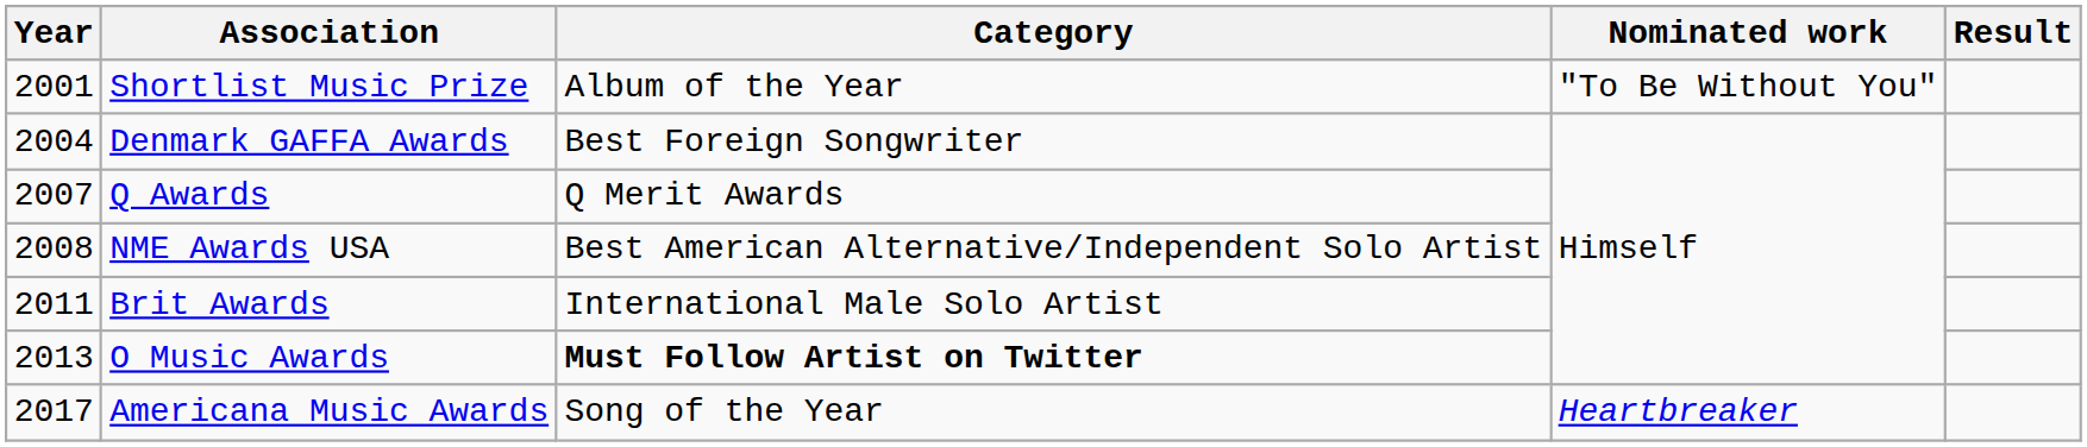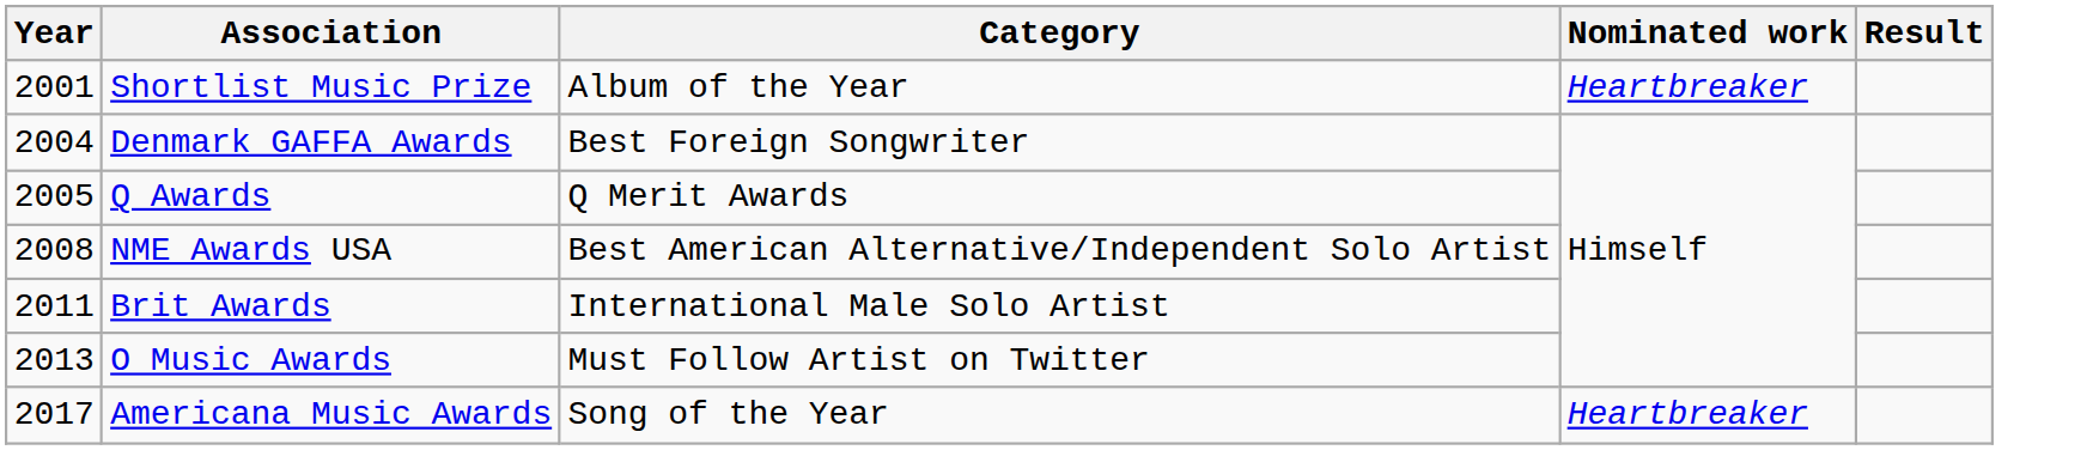 <table class="wikitable sortable">
 <tr>
 <th>Year</th>
 <th>Association</th>
 <th>Category</th>
 <th>Nominated work</th>
 <th>Result</th>
 </tr>
 <tr>
 <td>2001</td>
 <td><a href='#'>Shortlist Music Prize</a></td>
 <td>Album of the Year</td>
-<td>"To Be Without You"</td>
+<td><em><a href='#'>Heartbreaker</a></em></td>
 <td></td>
 </tr>
 <tr>
 <td>2004</td>
 <td><a href='#'>Denmark GAFFA Awards</a></td>
 <td>Best Foreign Songwriter</td>
 <td rowspan=5>Himself</td>
 <td></td>
 </tr>
 <tr>
-<td>2007</td>
+<td>2005</td>
 <td><a href='#'>Q Awards</a></td>
 <td>Q Merit Awards</td>
 <td></td>
 </tr>
 <tr>
 <td>2008</td>
 <td><a href='#'>NME Awards</a> USA</td>
 <td>Best American Alternative/Independent Solo Artist</td>
 <td></td>
 </tr>
 <tr>
 <td>2011</td>
 <td><a href='#'>Brit Awards</a></td>
 <td>International Male Solo Artist</td>
 <td></td>
 </tr>
 <tr>
 <td>2013</td>
 <td><a href='#'>O Music Awards</a></td>
-<td><strong>Must Follow Artist on Twitter</strong></td>
+<td>Must Follow Artist on Twitter</td>
 <td></td>
 </tr>
 <tr>
 <td>2017</td>
 <td><a href='#'>Americana Music Awards</a></td>
 <td>Song of the Year</td>
 <td><em><a href='#'>Heartbreaker</a></em></td>
 <td></td>
 </tr>
 </table>
